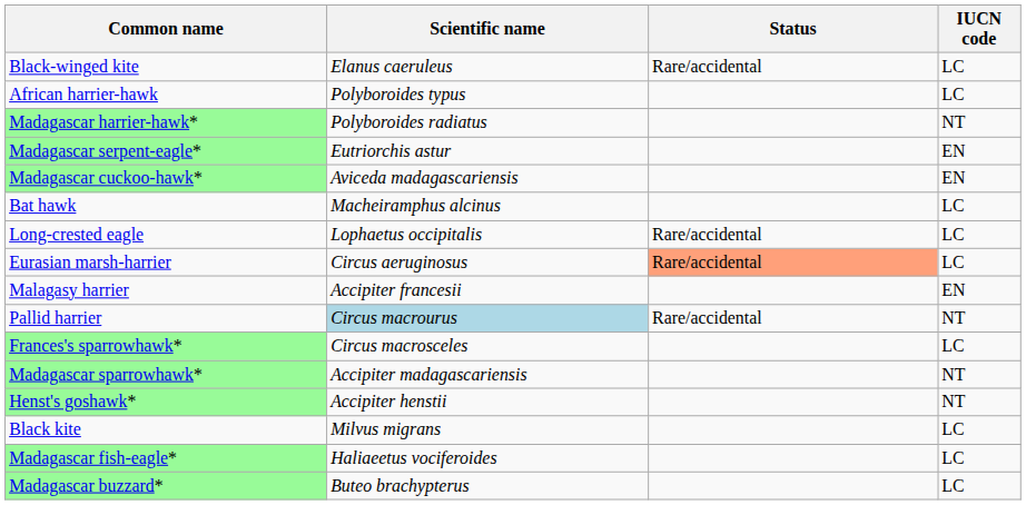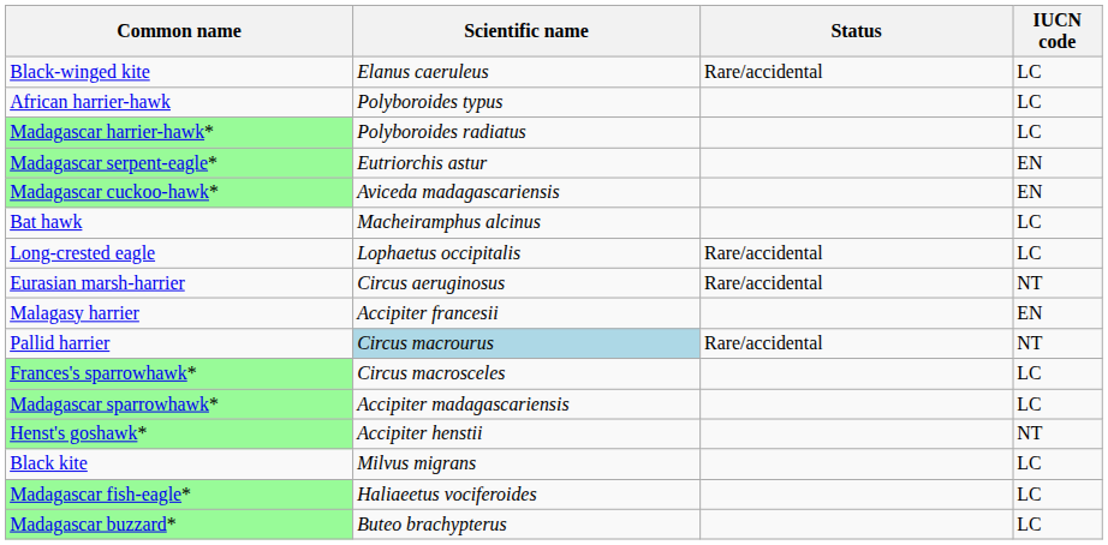 <table width=73% class="wikitable sortable">
 <tr>
 <th width=20%>Common name</th>
 <th width=20%>Scientific name</th>
 <th width=18%>Status</th>
 <th width=5%>IUCN code</th>
 </tr>
 <tr>
 <td><a href='#'>Black-winged kite</a></td>
 <td><em>Elanus caeruleus</em></td>
 <td>Rare/accidental</td>
 <td>LC</td>
 </tr>
 <tr>
 <td><a href='#'>African harrier-hawk</a></td>
 <td><em>Polyboroides typus</em></td>
 <td></td>
 <td>LC</td>
 </tr>
 <tr>
 <td style="background:palegreen; color:black"><a href='#'>Madagascar harrier-hawk</a>*</td>
 <td><em>Polyboroides radiatus</em></td>
 <td></td>
-<td>NT</td>
+<td>LC</td>
 </tr>
 <tr>
 <td style="background:palegreen; color:black"><a href='#'>Madagascar serpent-eagle</a>*</td>
 <td><em>Eutriorchis astur</em></td>
 <td></td>
 <td>EN</td>
 </tr>
 <tr>
 <td style="background:palegreen; color:black"><a href='#'>Madagascar cuckoo-hawk</a>*</td>
 <td><em>Aviceda madagascariensis</em></td>
 <td></td>
 <td>EN</td>
 </tr>
 <tr>
 <td><a href='#'>Bat hawk</a></td>
 <td><em>Macheiramphus alcinus</em></td>
 <td></td>
 <td>LC</td>
 </tr>
 <tr>
 <td><a href='#'>Long-crested eagle</a></td>
 <td><em>Lophaetus occipitalis</em></td>
 <td>Rare/accidental</td>
 <td>LC</td>
 </tr>
 <tr>
 <td><a href='#'>Eurasian marsh-harrier</a></td>
 <td><em>Circus aeruginosus</em></td>
-<td style="background: lightsalmon;">Rare/accidental</td>
-<td>LC</td>
+<td>Rare/accidental</td>
+<td>NT</td>
 </tr>
 <tr>
 <td><a href='#'>Malagasy harrier</a></td>
 <td><em>Accipiter francesii</em></td>
 <td></td>
 <td>EN</td>
 </tr>
 <tr>
 <td><a href='#'>Pallid harrier</a></td>
 <td style="background: lightblue;"><em>Circus macrourus</em></td>
 <td>Rare/accidental</td>
 <td>NT</td>
 </tr>
 <tr>
 <td style="background:palegreen; color:black"><a href='#'>Frances's sparrowhawk</a>*</td>
 <td><em>Circus macrosceles</em></td>
 <td></td>
 <td>LC</td>
 </tr>
 <tr>
 <td style="background:palegreen; color:black"><a href='#'>Madagascar sparrowhawk</a>*</td>
 <td><em>Accipiter madagascariensis</em></td>
 <td></td>
-<td>NT</td>
+<td>LC</td>
 </tr>
 <tr>
 <td style="background:palegreen; color:black"><a href='#'>Henst's goshawk</a>*</td>
 <td><em>Accipiter henstii</em></td>
 <td></td>
 <td>NT</td>
 </tr>
 <tr>
 <td><a href='#'>Black kite</a></td>
 <td><em>Milvus migrans</em></td>
 <td></td>
 <td>LC</td>
 </tr>
 <tr>
 <td style="background:palegreen; color:black"><a href='#'>Madagascar fish-eagle</a>*</td>
 <td><em>Haliaeetus vociferoides</em></td>
 <td></td>
 <td>LC</td>
 </tr>
 <tr>
 <td style="background:palegreen; color:black"><a href='#'>Madagascar buzzard</a>*</td>
 <td><em>Buteo brachypterus</em></td>
 <td></td>
 <td>LC</td>
 </tr>
 </table>
